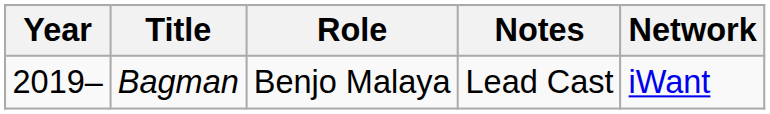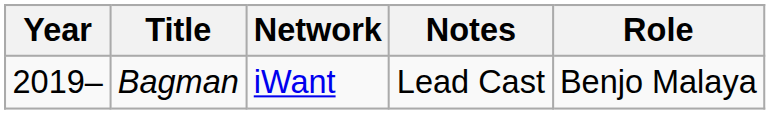 <table class="wikitable sortable" >
 <tr>
 <th>Year</th>
 <th>Title</th>
+<th>Network</th>
+<th>Notes</th>
 <th>Role</th>
-<th>Notes</th>
-<th>Network</th>
 </tr>
 <tr>
 <td>2019–</td>
 <td><em>Bagman</em></td>
+<td><a href='#'>iWant</a></td>
+<td>Lead Cast</td>
 <td>Benjo Malaya</td>
-<td>Lead Cast</td>
-<td><a href='#'>iWant</a></td>
 </tr>
 </table>
